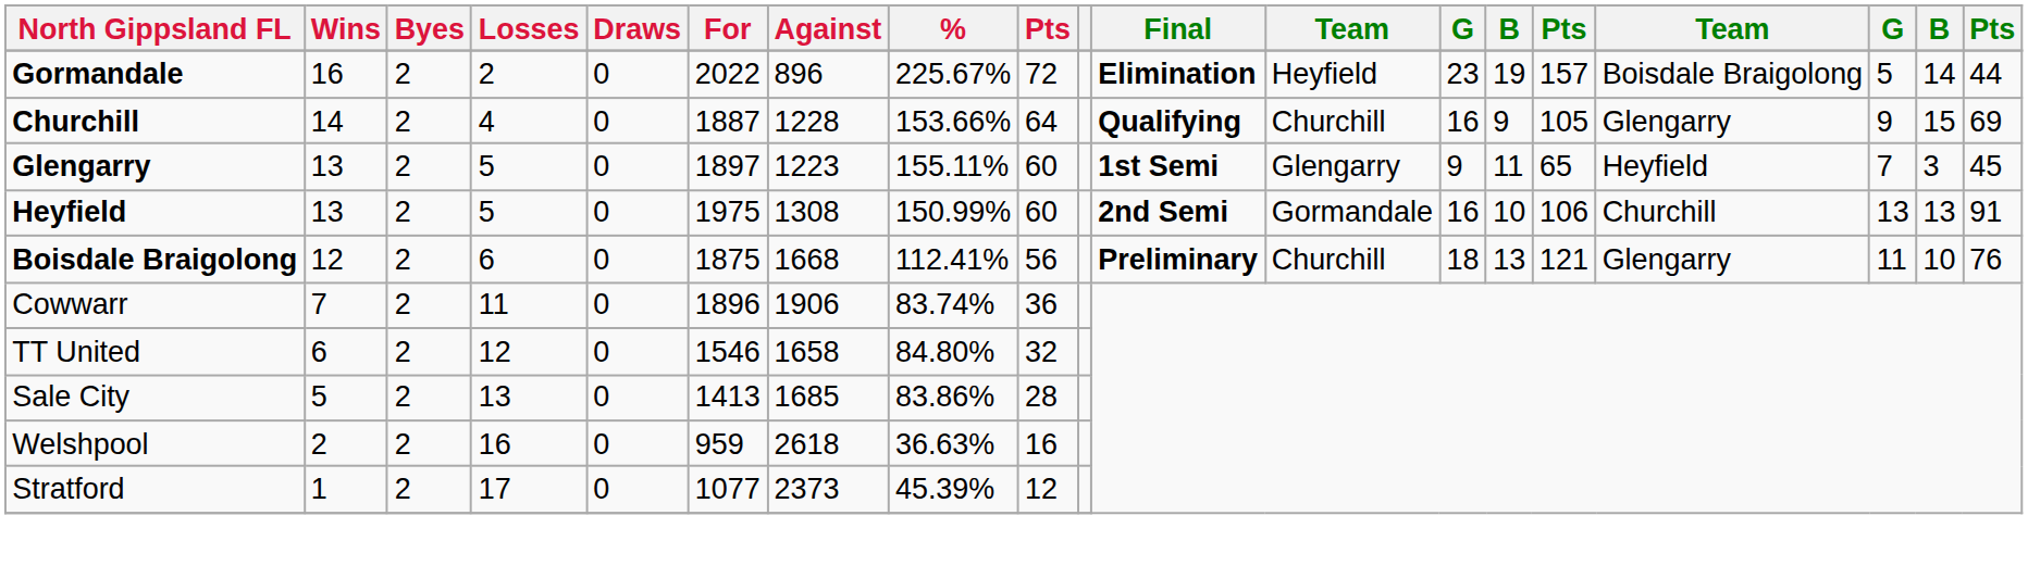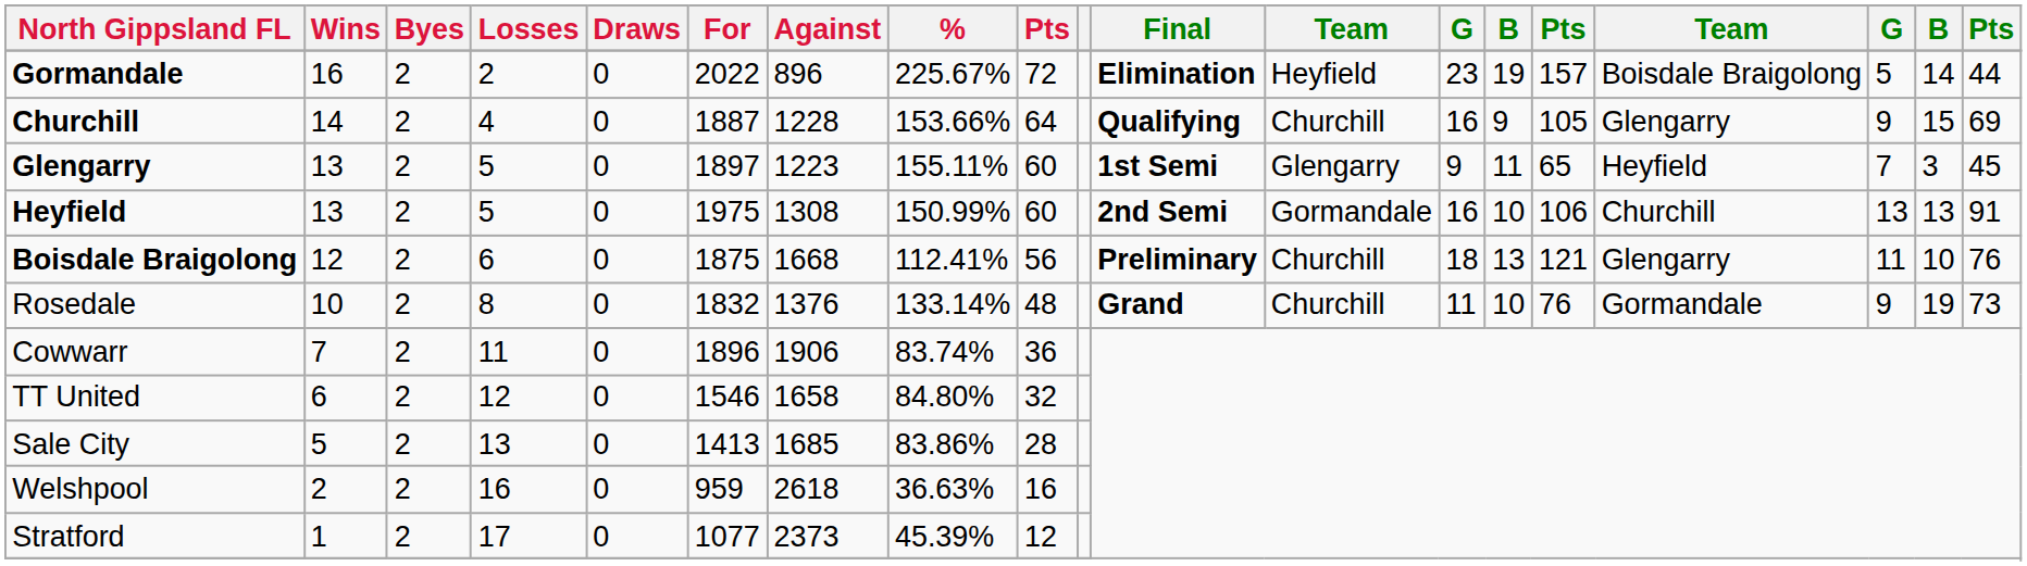 <table style="font-size: 85%; text-align: left;" class="wikitable">
 <tr>
 <th style="color:crimson">North Gippsland FL</th>
 <th style="color:crimson">Wins</th>
 <th style="color:crimson">Byes</th>
 <th style="color:crimson">Losses</th>
 <th style="color:crimson">Draws</th>
 <th style="color:crimson">For</th>
 <th style="color:crimson">Against</th>
 <th style="color:crimson">%</th>
 <th style="color:crimson">Pts</th>
 <th></th>
 <th style="color:green">Final</th>
 <th style="color:green">Team</th>
 <th style="color:green">G</th>
 <th style="color:green">B</th>
 <th style="color:green">Pts</th>
 <th style="color:green">Team</th>
 <th style="color:green">G</th>
 <th style="color:green">B</th>
 <th style="color:green">Pts</th>
 </tr>
 <tr>
 </tr>
 <tr>
 </tr>
 <tr>
 <td><strong>	Gormandale	</strong></td>
 <td>16</td>
 <td>2</td>
 <td>2</td>
 <td>0</td>
 <td>2022</td>
 <td>896</td>
 <td>225.67%</td>
 <td>72</td>
 <td></td>
 <td><strong>Elimination</strong></td>
 <td>Heyfield</td>
 <td>23</td>
 <td>19</td>
 <td>157</td>
 <td>Boisdale Braigolong</td>
 <td>5</td>
 <td>14</td>
 <td>44</td>
 </tr>
 <tr>
 <td><strong>	Churchill	</strong></td>
 <td>14</td>
 <td>2</td>
 <td>4</td>
 <td>0</td>
 <td>1887</td>
 <td>1228</td>
 <td>153.66%</td>
 <td>64</td>
 <td></td>
 <td><strong>Qualifying</strong></td>
 <td>Churchill</td>
 <td>16</td>
 <td>9</td>
 <td>105</td>
 <td>Glengarry</td>
 <td>9</td>
 <td>15</td>
 <td>69</td>
 </tr>
 <tr>
 <td><strong>	Glengarry	</strong></td>
 <td>13</td>
 <td>2</td>
 <td>5</td>
 <td>0</td>
 <td>1897</td>
 <td>1223</td>
 <td>155.11%</td>
 <td>60</td>
 <td></td>
 <td><strong>1st Semi</strong></td>
 <td>Glengarry</td>
 <td>9</td>
 <td>11</td>
 <td>65</td>
 <td>Heyfield</td>
 <td>7</td>
 <td>3</td>
 <td>45</td>
 </tr>
 <tr>
 <td><strong>	Heyfield	</strong></td>
 <td>13</td>
 <td>2</td>
 <td>5</td>
 <td>0</td>
 <td>1975</td>
 <td>1308</td>
 <td>150.99%</td>
 <td>60</td>
 <td></td>
 <td><strong>2nd Semi</strong></td>
 <td>Gormandale</td>
 <td>16</td>
 <td>10</td>
 <td>106</td>
 <td>Churchill</td>
 <td>13</td>
 <td>13</td>
 <td>91</td>
 </tr>
 <tr>
 <td><strong>	Boisdale Braigolong	</strong></td>
 <td>12</td>
 <td>2</td>
 <td>6</td>
 <td>0</td>
 <td>1875</td>
 <td>1668</td>
 <td>112.41%</td>
 <td>56</td>
 <td></td>
 <td><strong>Preliminary</strong></td>
 <td>Churchill</td>
 <td>18</td>
 <td>13</td>
 <td>121</td>
 <td>Glengarry</td>
 <td>11</td>
 <td>10</td>
 <td>76</td>
 </tr>
 <tr>
+<td>Rosedale</td>
+<td>10</td>
+<td>2</td>
+<td>8</td>
+<td>0</td>
+<td>1832</td>
+<td>1376</td>
+<td>133.14%</td>
+<td>48</td>
+<td></td>
+<td><strong>Grand</strong></td>
+<td>Churchill</td>
+<td>11</td>
+<td>10</td>
+<td>76</td>
+<td>Gormandale</td>
+<td>9</td>
+<td>19</td>
+<td>73</td>
+</tr>
+<tr>
 <td>Cowwarr</td>
 <td>7</td>
 <td>2</td>
 <td>11</td>
 <td>0</td>
 <td>1896</td>
 <td>1906</td>
 <td>83.74%</td>
 <td>36</td>
 <td></td>
 </tr>
 <tr>
 <td>TT United</td>
 <td>6</td>
 <td>2</td>
 <td>12</td>
 <td>0</td>
 <td>1546</td>
 <td>1658</td>
 <td>84.80%</td>
 <td>32</td>
 <td></td>
 </tr>
 <tr>
 <td>Sale City</td>
 <td>5</td>
 <td>2</td>
 <td>13</td>
 <td>0</td>
 <td>1413</td>
 <td>1685</td>
 <td>83.86%</td>
 <td>28</td>
 <td></td>
 </tr>
 <tr>
 <td>Welshpool</td>
 <td>2</td>
 <td>2</td>
 <td>16</td>
 <td>0</td>
 <td>959</td>
 <td>2618</td>
 <td>36.63%</td>
 <td>16</td>
 <td></td>
 </tr>
 <tr>
 <td>Stratford</td>
 <td>1</td>
 <td>2</td>
 <td>17</td>
 <td>0</td>
 <td>1077</td>
 <td>2373</td>
 <td>45.39%</td>
 <td>12</td>
 <td></td>
 </tr>
 <tr>
 </tr>
 </table>
